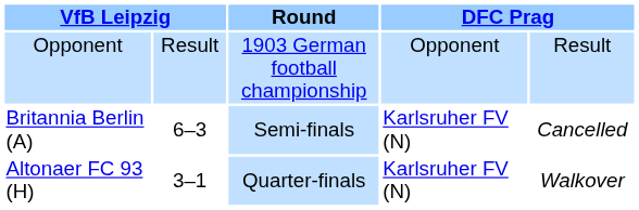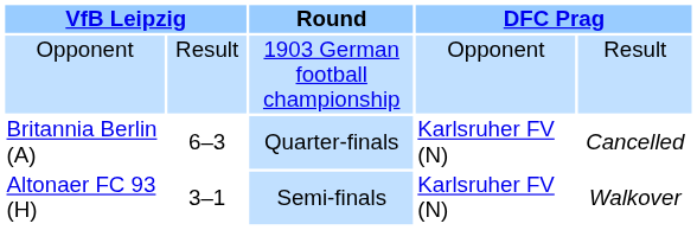 <table style="width:80%; text-align:center;">
 <tr style="vertical-align:top; background:#99CCFF;">
 <th colspan="2"><a href='#'>VfB Leipzig</a></th>
 <th style="width:20%">Round</th>
 <th colspan="2"><a href='#'>DFC Prag</a></th>
 </tr>
 <tr style="vertical-align:top; background:#C1E0FF;">
 <td style="width:20%">Opponent</td>
 <td style="width:10%">Result</td>
 <td><a href='#'>1903 German football championship</a></td>
 <td style="width:20%">Opponent</td>
 <td style="width:10%">Result</td>
 </tr>
 <tr>
 <td style="text-align:left"><a href='#'>Britannia Berlin</a> (A)</td>
 <td>6–3</td>
-<td style="background:#C1E0FF;">Semi-finals</td>
+<td style="background:#C1E0FF;">Quarter-finals</td>
 <td style="text-align:left"><a href='#'>Karlsruher FV</a> (N)</td>
 <td><em>Cancelled</em></td>
 </tr>
 <tr>
 <td style="text-align:left"><a href='#'>Altonaer FC 93</a> (H)</td>
 <td>3–1</td>
-<td style="background:#C1E0FF;">Quarter-finals</td>
+<td style="background:#C1E0FF;">Semi-finals</td>
 <td style="text-align:left"><a href='#'>Karlsruher FV</a> (N)</td>
 <td><em>Walkover</em></td>
 </tr>
 </table>
